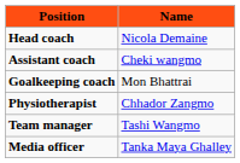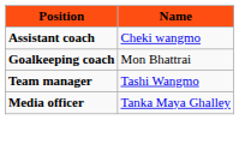 <table class="wikitable" style="font-size:90%;">
 <tr>
 <th style="background-color:#FF4E12;"><span>Position</span></th>
 <th style="background-color:#FF4E12;"><span>Name</span></th>
-</tr>
-<tr>
-<td><strong>Head coach</strong></td>
-<td align="left"> <a href='#'>Nicola Demaine</a></td>
 </tr>
 <tr>
 <td><strong>Assistant coach</strong></td>
 <td align="left"> <a href='#'>Cheki wangmo</a></td>
 </tr>
 <tr>
 <td><strong>Goalkeeping coach</strong></td>
 <td align="left"> Mon Bhattrai</td>
 </tr>
 <tr>
-<td><strong>Physiotherapist</strong></td>
-<td align="left"> <a href='#'>Chhador Zangmo</a></td>
-</tr>
-<tr>
 <td><strong>Team manager</strong></td>
 <td align="left"> <a href='#'>Tashi Wangmo</a></td>
 </tr>
 <tr>
 <td><strong>Media officer</strong></td>
 <td align="left"> <a href='#'>Tanka Maya Ghalley</a></td>
 </tr>
 </table>
